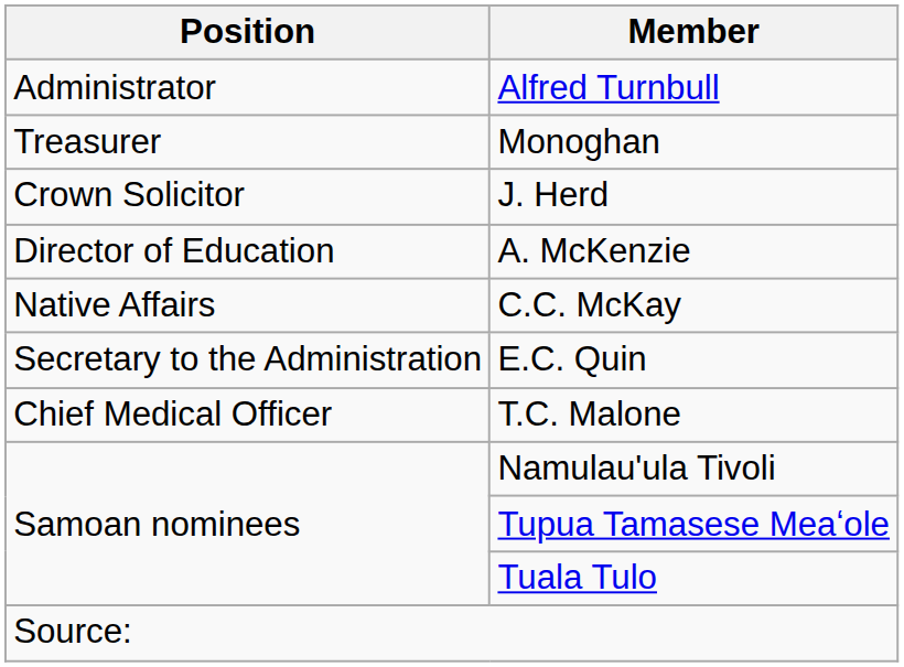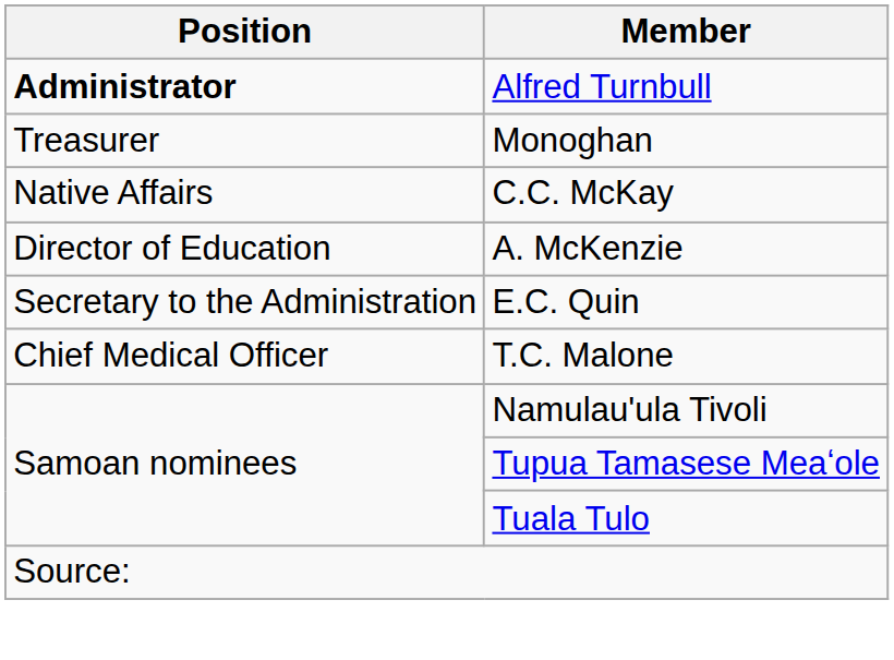 <table class=wikitable>
 <tr>
 <th>Position</th>
 <th>Member</th>
 </tr>
 <tr>
-<td>Administrator</td>
+<td><strong>Administrator</strong></td>
 <td><a href='#'>Alfred Turnbull</a></td>
 </tr>
 <tr>
 <td>Treasurer</td>
 <td>Monoghan</td>
 </tr>
 <tr>
-<td>Crown Solicitor</td>
-<td>J. Herd</td>
+<td>Native Affairs</td>
+<td>C.C. McKay</td>
 </tr>
 <tr>
 <td>Director of Education</td>
 <td>A. McKenzie</td>
-</tr>
-<tr>
-<td>Native Affairs</td>
-<td>C.C. McKay</td>
 </tr>
 <tr>
 <td>Secretary to the Administration</td>
 <td>E.C. Quin</td>
 </tr>
 <tr>
 <td>Chief Medical Officer</td>
 <td>T.C. Malone</td>
 </tr>
 <tr>
 <td rowspan=3>Samoan nominees</td>
 <td>Namulau'ula Tivoli</td>
 </tr>
 <tr>
 <td><a href='#'>Tupua Tamasese Meaʻole</a></td>
 </tr>
 <tr>
 <td><a href='#'>Tuala Tulo</a></td>
 </tr>
 <tr>
 <td align=left colspan=2>Source: </td>
 </tr>
 </table>
